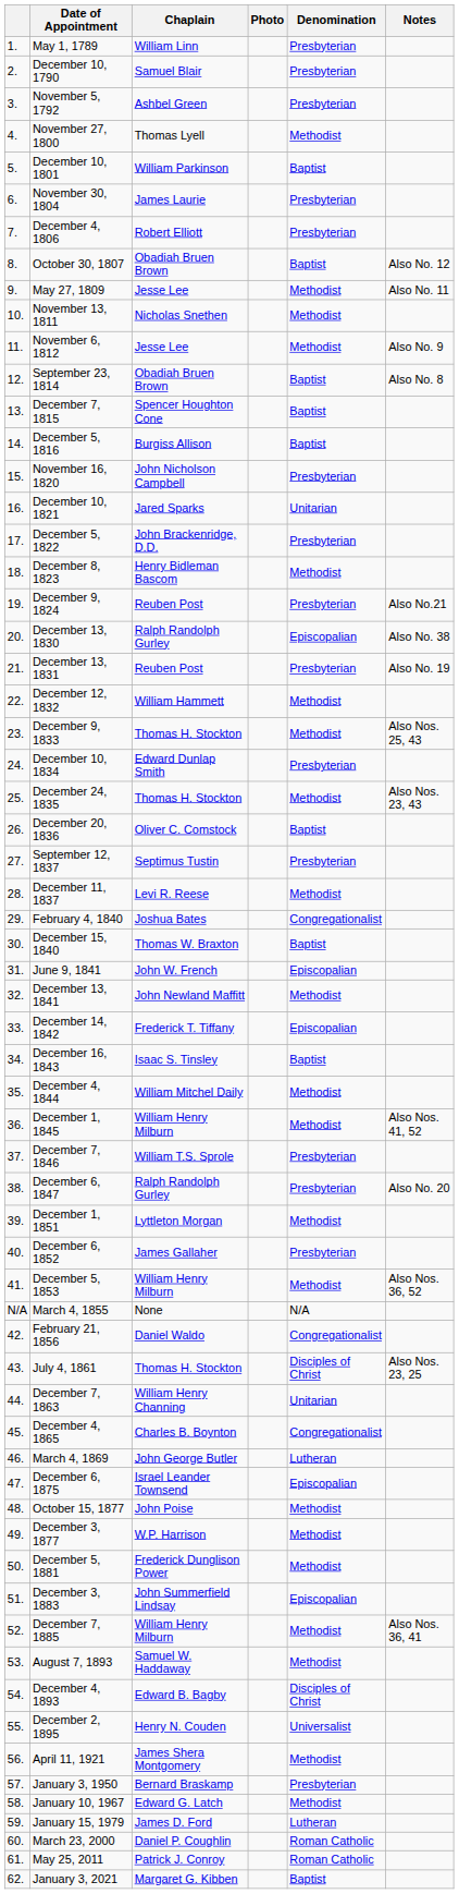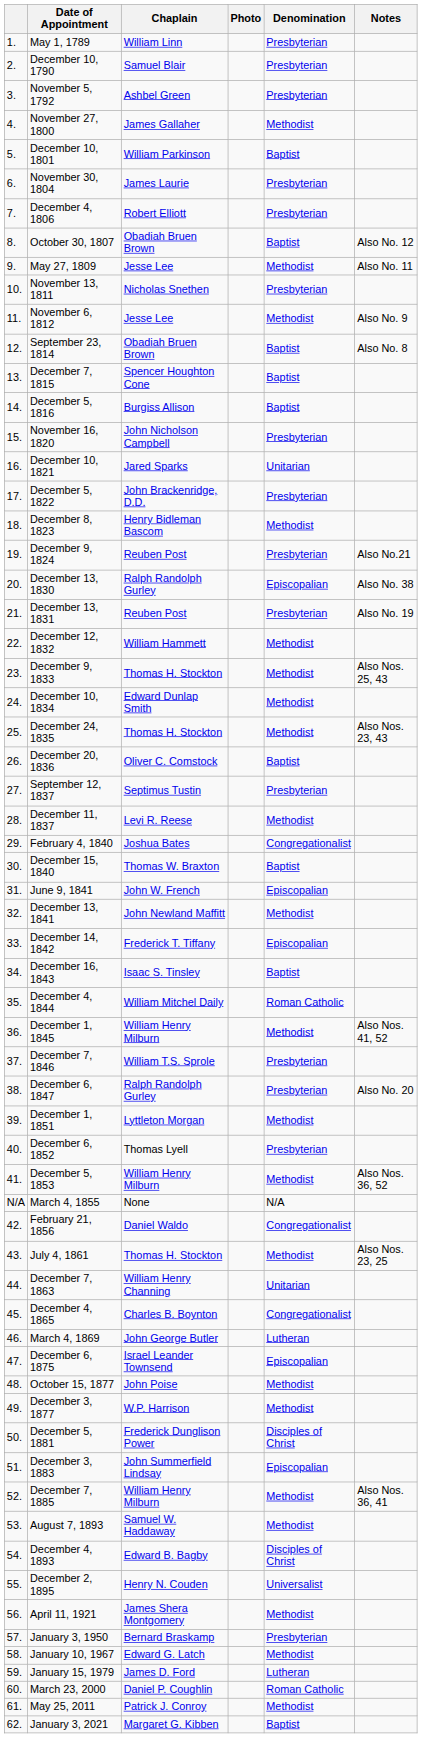 <table class="wikitable sortable">
 <tr>
 <th></th>
 <th>Date of Appointment</th>
 <th>Chaplain</th>
 <th>Photo</th>
 <th>Denomination</th>
 <th>Notes</th>
 </tr>
 <tr>
 <td>1.</td>
 <td>May 1, 1789</td>
 <td><a href='#'>William Linn</a></td>
 <td></td>
 <td><a href='#'>Presbyterian</a></td>
 <td></td>
 </tr>
 <tr>
 <td>2.</td>
 <td>December 10, 1790</td>
 <td><a href='#'>Samuel Blair</a></td>
 <td></td>
 <td><a href='#'>Presbyterian</a></td>
 <td></td>
 </tr>
 <tr>
 <td>3.</td>
 <td>November 5, 1792</td>
 <td><a href='#'>Ashbel Green</a></td>
 <td></td>
 <td><a href='#'>Presbyterian</a></td>
 <td></td>
 </tr>
 <tr>
 <td>4.</td>
 <td>November 27, 1800</td>
-<td>Thomas Lyell</td>
+<td><a href='#'>James Gallaher</a></td>
 <td></td>
 <td><a href='#'>Methodist</a></td>
 <td></td>
 </tr>
 <tr>
 <td>5.</td>
 <td>December 10, 1801</td>
 <td><a href='#'>William Parkinson</a></td>
 <td></td>
 <td><a href='#'>Baptist</a></td>
 <td></td>
 </tr>
 <tr>
 <td>6.</td>
 <td>November 30, 1804</td>
 <td><a href='#'>James Laurie</a></td>
 <td></td>
 <td><a href='#'>Presbyterian</a></td>
 <td></td>
 </tr>
 <tr>
 <td>7.</td>
 <td>December 4, 1806</td>
 <td><a href='#'>Robert Elliott</a></td>
 <td></td>
 <td><a href='#'>Presbyterian</a></td>
 <td></td>
 </tr>
 <tr>
 <td>8.</td>
 <td>October 30, 1807</td>
 <td><a href='#'>Obadiah Bruen Brown</a></td>
 <td></td>
 <td><a href='#'>Baptist</a></td>
 <td>Also No. 12</td>
 </tr>
 <tr>
 <td>9.</td>
 <td>May 27, 1809</td>
 <td><a href='#'>Jesse Lee</a></td>
 <td></td>
 <td><a href='#'>Methodist</a></td>
 <td>Also No. 11</td>
 </tr>
 <tr>
 <td>10.</td>
 <td>November 13, 1811</td>
 <td><a href='#'>Nicholas Snethen</a></td>
 <td></td>
-<td><a href='#'>Methodist</a></td>
+<td><a href='#'>Presbyterian</a></td>
 <td></td>
 </tr>
 <tr>
 <td>11.</td>
 <td>November 6, 1812</td>
 <td><a href='#'>Jesse Lee</a></td>
 <td></td>
 <td><a href='#'>Methodist</a></td>
 <td>Also No. 9</td>
 </tr>
 <tr>
 <td>12.</td>
 <td>September 23, 1814</td>
 <td><a href='#'>Obadiah Bruen Brown</a></td>
 <td></td>
 <td><a href='#'>Baptist</a></td>
 <td>Also No. 8</td>
 </tr>
 <tr>
 <td>13.</td>
 <td>December 7, 1815</td>
 <td><a href='#'>Spencer Houghton Cone</a></td>
 <td></td>
 <td><a href='#'>Baptist</a></td>
 <td></td>
 </tr>
 <tr>
 <td>14.</td>
 <td>December 5, 1816</td>
 <td><a href='#'>Burgiss Allison</a></td>
 <td></td>
 <td><a href='#'>Baptist</a></td>
 <td></td>
 </tr>
 <tr>
 <td>15.</td>
 <td>November 16, 1820</td>
 <td><a href='#'>John Nicholson Campbell</a></td>
 <td></td>
 <td><a href='#'>Presbyterian</a></td>
 <td></td>
 </tr>
 <tr>
 <td>16.</td>
 <td>December 10, 1821</td>
 <td><a href='#'>Jared Sparks</a></td>
 <td></td>
 <td><a href='#'>Unitarian</a></td>
 <td></td>
 </tr>
 <tr>
 <td>17.</td>
 <td>December 5, 1822</td>
 <td><a href='#'>John Brackenridge, D.D.</a></td>
 <td></td>
 <td><a href='#'>Presbyterian</a></td>
 <td></td>
 </tr>
 <tr>
 <td>18.</td>
 <td>December 8, 1823</td>
 <td><a href='#'>Henry Bidleman Bascom</a></td>
 <td></td>
 <td><a href='#'>Methodist</a></td>
 <td></td>
 </tr>
 <tr>
 <td>19.</td>
 <td>December 9, 1824</td>
 <td><a href='#'>Reuben Post</a></td>
 <td></td>
 <td><a href='#'>Presbyterian</a></td>
 <td>Also No.21</td>
 </tr>
 <tr>
 <td>20.</td>
 <td>December 13, 1830</td>
 <td><a href='#'>Ralph Randolph Gurley</a></td>
 <td></td>
 <td><a href='#'>Episcopalian</a></td>
 <td>Also No. 38</td>
 </tr>
 <tr>
 <td>21.</td>
 <td>December 13, 1831</td>
 <td><a href='#'>Reuben Post</a></td>
 <td></td>
 <td><a href='#'>Presbyterian</a></td>
 <td>Also No. 19</td>
 </tr>
 <tr>
 <td>22.</td>
 <td>December 12, 1832</td>
 <td><a href='#'>William Hammett</a></td>
 <td></td>
 <td><a href='#'>Methodist</a></td>
 <td></td>
 </tr>
 <tr>
 <td>23.</td>
 <td>December 9, 1833</td>
 <td><a href='#'>Thomas H. Stockton</a></td>
 <td></td>
 <td><a href='#'>Methodist</a></td>
 <td>Also Nos. 25, 43</td>
 </tr>
 <tr>
 <td>24.</td>
 <td>December 10, 1834</td>
 <td><a href='#'>Edward Dunlap Smith</a></td>
 <td></td>
-<td><a href='#'>Presbyterian</a></td>
+<td><a href='#'>Methodist</a></td>
 <td></td>
 </tr>
 <tr>
 <td>25.</td>
 <td>December 24, 1835</td>
 <td><a href='#'>Thomas H. Stockton</a></td>
 <td></td>
 <td><a href='#'>Methodist</a></td>
 <td>Also Nos. 23, 43</td>
 </tr>
 <tr>
 <td>26.</td>
 <td>December 20, 1836</td>
 <td><a href='#'>Oliver C. Comstock</a></td>
 <td></td>
 <td><a href='#'>Baptist</a></td>
 <td></td>
 </tr>
 <tr>
 <td>27.</td>
 <td>September 12, 1837</td>
 <td><a href='#'>Septimus Tustin</a></td>
 <td></td>
 <td><a href='#'>Presbyterian</a></td>
 <td></td>
 </tr>
 <tr>
 <td>28.</td>
 <td>December 11, 1837</td>
 <td><a href='#'>Levi R. Reese</a></td>
 <td></td>
 <td><a href='#'>Methodist</a></td>
 <td></td>
 </tr>
 <tr>
 <td>29.</td>
 <td>February 4, 1840</td>
 <td><a href='#'>Joshua Bates</a></td>
 <td></td>
 <td><a href='#'>Congregationalist</a></td>
 <td></td>
 </tr>
 <tr>
 <td>30.</td>
 <td>December 15, 1840</td>
 <td><a href='#'>Thomas W. Braxton</a></td>
 <td></td>
 <td><a href='#'>Baptist</a></td>
 <td></td>
 </tr>
 <tr>
 <td>31.</td>
 <td>June 9, 1841</td>
 <td><a href='#'>John W. French</a></td>
 <td></td>
 <td><a href='#'>Episcopalian</a></td>
 <td></td>
 </tr>
 <tr>
 <td>32.</td>
 <td>December 13, 1841</td>
 <td><a href='#'>John Newland Maffitt</a></td>
 <td></td>
 <td><a href='#'>Methodist</a></td>
 <td></td>
 </tr>
 <tr>
 <td>33.</td>
 <td>December 14, 1842</td>
 <td><a href='#'>Frederick T. Tiffany</a></td>
 <td></td>
 <td><a href='#'>Episcopalian</a></td>
 <td></td>
 </tr>
 <tr>
 <td>34.</td>
 <td>December 16, 1843</td>
 <td><a href='#'>Isaac S. Tinsley</a></td>
 <td></td>
 <td><a href='#'>Baptist</a></td>
 <td></td>
 </tr>
 <tr>
 <td>35.</td>
 <td>December 4, 1844</td>
 <td><a href='#'>William Mitchel Daily</a></td>
 <td></td>
-<td><a href='#'>Methodist</a></td>
+<td><a href='#'>Roman Catholic</a></td>
 <td></td>
 </tr>
 <tr>
 <td>36.</td>
 <td>December 1, 1845</td>
 <td><a href='#'>William Henry Milburn</a></td>
 <td></td>
 <td><a href='#'>Methodist</a></td>
 <td>Also Nos. 41, 52</td>
 </tr>
 <tr>
 <td>37.</td>
 <td>December 7, 1846</td>
 <td><a href='#'>William T.S. Sprole</a></td>
 <td></td>
 <td><a href='#'>Presbyterian</a></td>
 <td></td>
 </tr>
 <tr>
 <td>38.</td>
 <td>December 6, 1847</td>
 <td><a href='#'>Ralph Randolph Gurley</a></td>
 <td></td>
 <td><a href='#'>Presbyterian</a></td>
 <td>Also No. 20</td>
 </tr>
 <tr>
 <td>39.</td>
 <td>December 1, 1851</td>
 <td><a href='#'>Lyttleton Morgan</a></td>
 <td></td>
 <td><a href='#'>Methodist</a></td>
 <td></td>
 </tr>
 <tr>
 <td>40.</td>
 <td>December 6, 1852</td>
-<td><a href='#'>James Gallaher</a></td>
+<td>Thomas Lyell</td>
 <td></td>
 <td><a href='#'>Presbyterian</a></td>
 <td></td>
 </tr>
 <tr>
 <td>41.</td>
 <td>December 5, 1853</td>
 <td><a href='#'>William Henry Milburn</a></td>
 <td></td>
 <td><a href='#'>Methodist</a></td>
 <td>Also Nos. 36, 52</td>
 </tr>
 <tr>
 <td data-sort-value=41.1>N/A</td>
 <td>March 4, 1855</td>
 <td>None</td>
 <td></td>
 <td>N/A</td>
 <td></td>
 </tr>
 <tr>
 <td>42.</td>
 <td>February 21, 1856</td>
 <td><a href='#'>Daniel Waldo</a></td>
 <td></td>
 <td><a href='#'>Congregationalist</a></td>
 <td></td>
 </tr>
 <tr>
 <td>43.</td>
 <td>July 4, 1861</td>
 <td><a href='#'>Thomas H. Stockton</a></td>
 <td></td>
-<td><a href='#'>Disciples of Christ</a></td>
+<td><a href='#'>Methodist</a></td>
 <td>Also Nos. 23, 25</td>
 </tr>
 <tr>
 <td>44.</td>
 <td>December 7, 1863</td>
 <td><a href='#'>William Henry Channing</a></td>
 <td></td>
 <td><a href='#'>Unitarian</a></td>
 <td></td>
 </tr>
 <tr>
 <td>45.</td>
 <td>December 4, 1865</td>
 <td><a href='#'>Charles B. Boynton</a></td>
 <td></td>
 <td><a href='#'>Congregationalist</a></td>
 <td></td>
 </tr>
 <tr>
 <td>46.</td>
 <td>March 4, 1869</td>
 <td><a href='#'>John George Butler</a></td>
 <td></td>
 <td><a href='#'>Lutheran</a></td>
 <td></td>
 </tr>
 <tr>
 <td>47.</td>
 <td>December 6, 1875</td>
 <td><a href='#'>Israel Leander Townsend</a></td>
 <td></td>
 <td><a href='#'>Episcopalian</a></td>
 <td></td>
 </tr>
 <tr>
 <td>48.</td>
 <td>October 15, 1877</td>
 <td><a href='#'>John Poise</a></td>
 <td></td>
 <td><a href='#'>Methodist</a></td>
 <td></td>
 </tr>
 <tr>
 <td>49.</td>
 <td>December 3, 1877</td>
 <td><a href='#'>W.P. Harrison</a></td>
 <td></td>
 <td><a href='#'>Methodist</a></td>
 <td></td>
 </tr>
 <tr>
 <td>50.</td>
 <td>December 5, 1881</td>
 <td><a href='#'>Frederick Dunglison Power</a></td>
 <td></td>
-<td><a href='#'>Methodist</a></td>
+<td><a href='#'>Disciples of Christ</a></td>
 <td></td>
 </tr>
 <tr>
 <td>51.</td>
 <td>December 3, 1883</td>
 <td><a href='#'>John Summerfield Lindsay</a></td>
 <td></td>
 <td><a href='#'>Episcopalian</a></td>
 <td></td>
 </tr>
 <tr>
 <td>52.</td>
 <td>December 7, 1885</td>
 <td><a href='#'>William Henry Milburn</a></td>
 <td></td>
 <td><a href='#'>Methodist</a></td>
 <td>Also Nos. 36, 41</td>
 </tr>
 <tr>
 <td>53.</td>
 <td>August 7, 1893</td>
 <td><a href='#'>Samuel W. Haddaway</a></td>
 <td></td>
 <td><a href='#'>Methodist</a></td>
 <td></td>
 </tr>
 <tr>
 <td>54.</td>
 <td>December 4, 1893</td>
 <td><a href='#'>Edward B. Bagby</a></td>
 <td></td>
 <td><a href='#'>Disciples of Christ</a></td>
 <td></td>
 </tr>
 <tr>
 <td>55.</td>
 <td>December 2, 1895</td>
 <td><a href='#'>Henry N. Couden</a></td>
 <td></td>
 <td><a href='#'>Universalist</a></td>
 <td></td>
 </tr>
 <tr>
 <td>56.</td>
 <td>April 11, 1921</td>
 <td><a href='#'>James Shera Montgomery</a></td>
 <td></td>
 <td><a href='#'>Methodist</a></td>
 <td></td>
 </tr>
 <tr>
 <td>57.</td>
 <td>January 3, 1950</td>
 <td><a href='#'>Bernard Braskamp</a></td>
 <td></td>
 <td><a href='#'>Presbyterian</a></td>
 <td></td>
 </tr>
 <tr>
 <td>58.</td>
 <td>January 10, 1967</td>
 <td><a href='#'>Edward G. Latch</a></td>
 <td></td>
 <td><a href='#'>Methodist</a></td>
 <td></td>
 </tr>
 <tr>
 <td>59.</td>
 <td>January 15, 1979</td>
 <td><a href='#'>James D. Ford</a></td>
 <td></td>
 <td><a href='#'>Lutheran</a></td>
 <td></td>
 </tr>
 <tr>
 <td>60.</td>
 <td>March 23, 2000</td>
 <td><a href='#'>Daniel P. Coughlin</a></td>
 <td></td>
 <td><a href='#'>Roman Catholic</a></td>
 <td></td>
 </tr>
 <tr>
 <td>61.</td>
 <td>May 25, 2011</td>
 <td><a href='#'>Patrick J. Conroy</a></td>
 <td></td>
-<td><a href='#'>Roman Catholic</a></td>
+<td><a href='#'>Methodist</a></td>
 <td></td>
 </tr>
 <tr>
 <td>62.</td>
 <td>January 3, 2021</td>
 <td><a href='#'>Margaret G. Kibben</a></td>
 <td></td>
 <td><a href='#'>Baptist</a></td>
 <td></td>
 </tr>
 </table>
